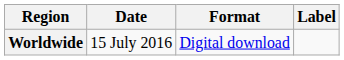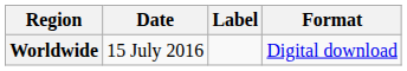 <table class="wikitable plainrowheaders">
 <tr>
 <th scope="col">Region</th>
 <th scope="col">Date</th>
+<th scope="col">Label</th>
 <th scope="col">Format</th>
-<th scope="col">Label</th>
 </tr>
 <tr>
 <th scope="row">Worldwide</th>
 <td>15 July 2016</td>
+<td></td>
 <td><a href='#'>Digital download</a></td>
-<td></td>
 </tr>
 </table>
